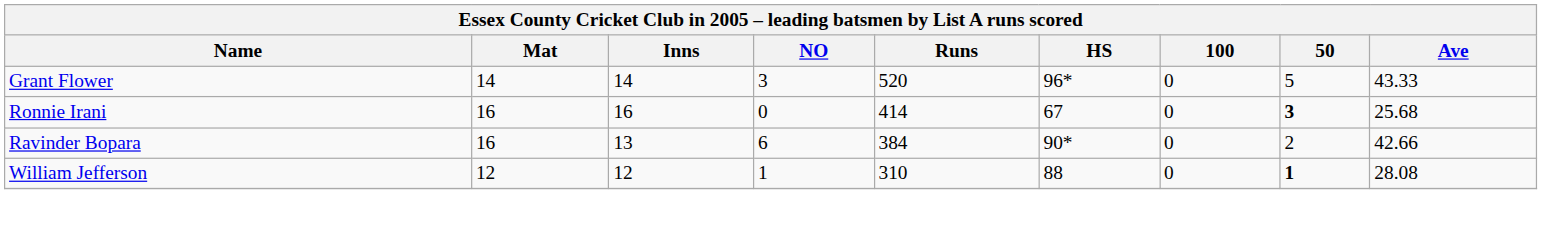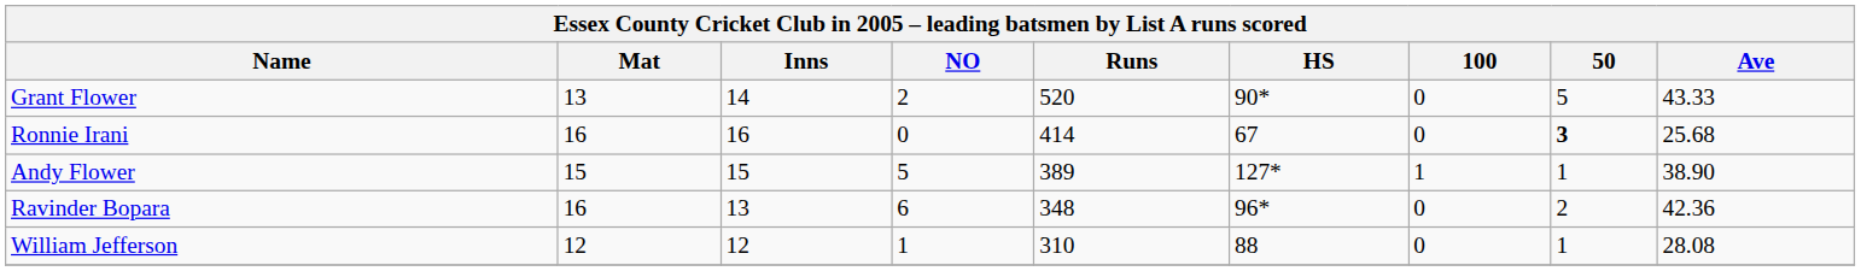 <table class="wikitable" width="80%">
 <tr bgcolor="#efefef">
 <th colspan=9>Essex County Cricket Club in 2005 – leading batsmen by List A runs scored</th>
 </tr>
 <tr bgcolor="#efefef">
 <th>Name</th>
 <th>Mat</th>
 <th>Inns</th>
 <th><a href='#'>NO</a></th>
 <th>Runs</th>
 <th>HS</th>
 <th>100</th>
 <th>50</th>
 <th><a href='#'>Ave</a></th>
 </tr>
 <tr>
 <td><a href='#'>Grant Flower</a></td>
+<td>13</td>
 <td>14</td>
-<td>14</td>
-<td>3</td>
+<td>2</td>
 <td>520</td>
-<td>96*</td>
+<td>90*</td>
 <td>0</td>
 <td>5</td>
 <td>43.33</td>
 </tr>
 <tr>
 <td><a href='#'>Ronnie Irani</a></td>
 <td>16</td>
 <td>16</td>
 <td>0</td>
 <td>414</td>
 <td>67</td>
 <td>0</td>
 <td><strong>3</strong></td>
 <td>25.68</td>
 </tr>
 <tr>
+<td><a href='#'>Andy Flower</a></td>
+<td>15</td>
+<td>15</td>
+<td>5</td>
+<td>389</td>
+<td>127*</td>
+<td>1</td>
+<td>1</td>
+<td>38.90</td>
+</tr>
+<tr>
 <td><a href='#'>Ravinder Bopara</a></td>
 <td>16</td>
 <td>13</td>
 <td>6</td>
-<td>384</td>
-<td>90*</td>
+<td>348</td>
+<td>96*</td>
 <td>0</td>
 <td>2</td>
-<td>42.66</td>
+<td>42.36</td>
 </tr>
 <tr>
 <td><a href='#'>William Jefferson</a></td>
 <td>12</td>
 <td>12</td>
 <td>1</td>
 <td>310</td>
 <td>88</td>
 <td>0</td>
-<td><strong>1</strong></td>
+<td>1</td>
 <td>28.08</td>
 </tr>
 <tr>
 </tr>
 </table>
